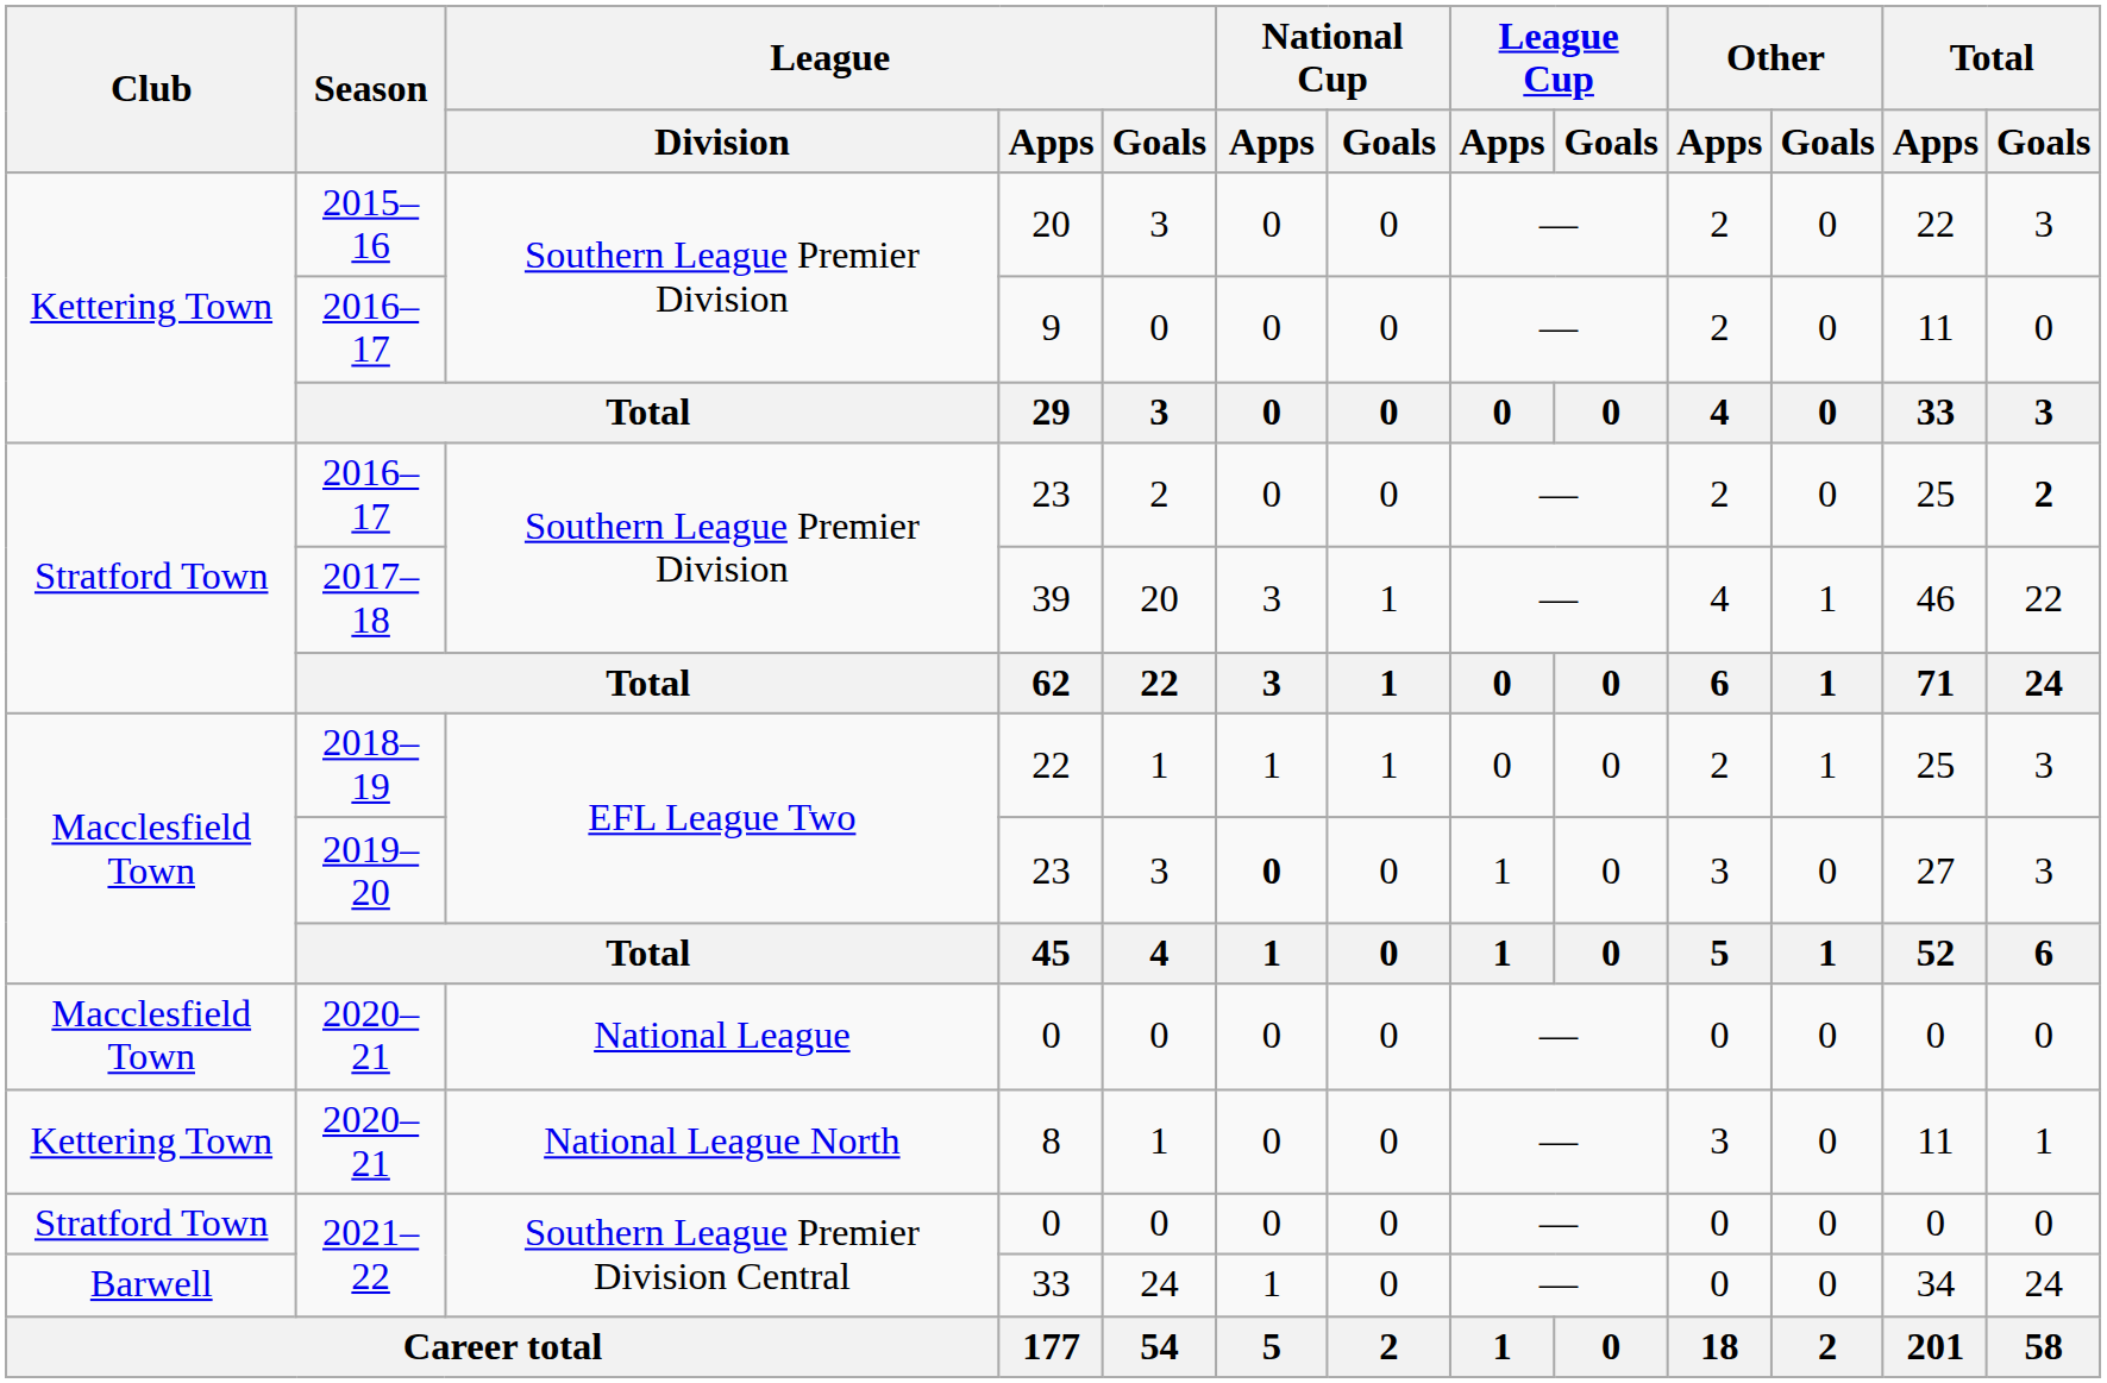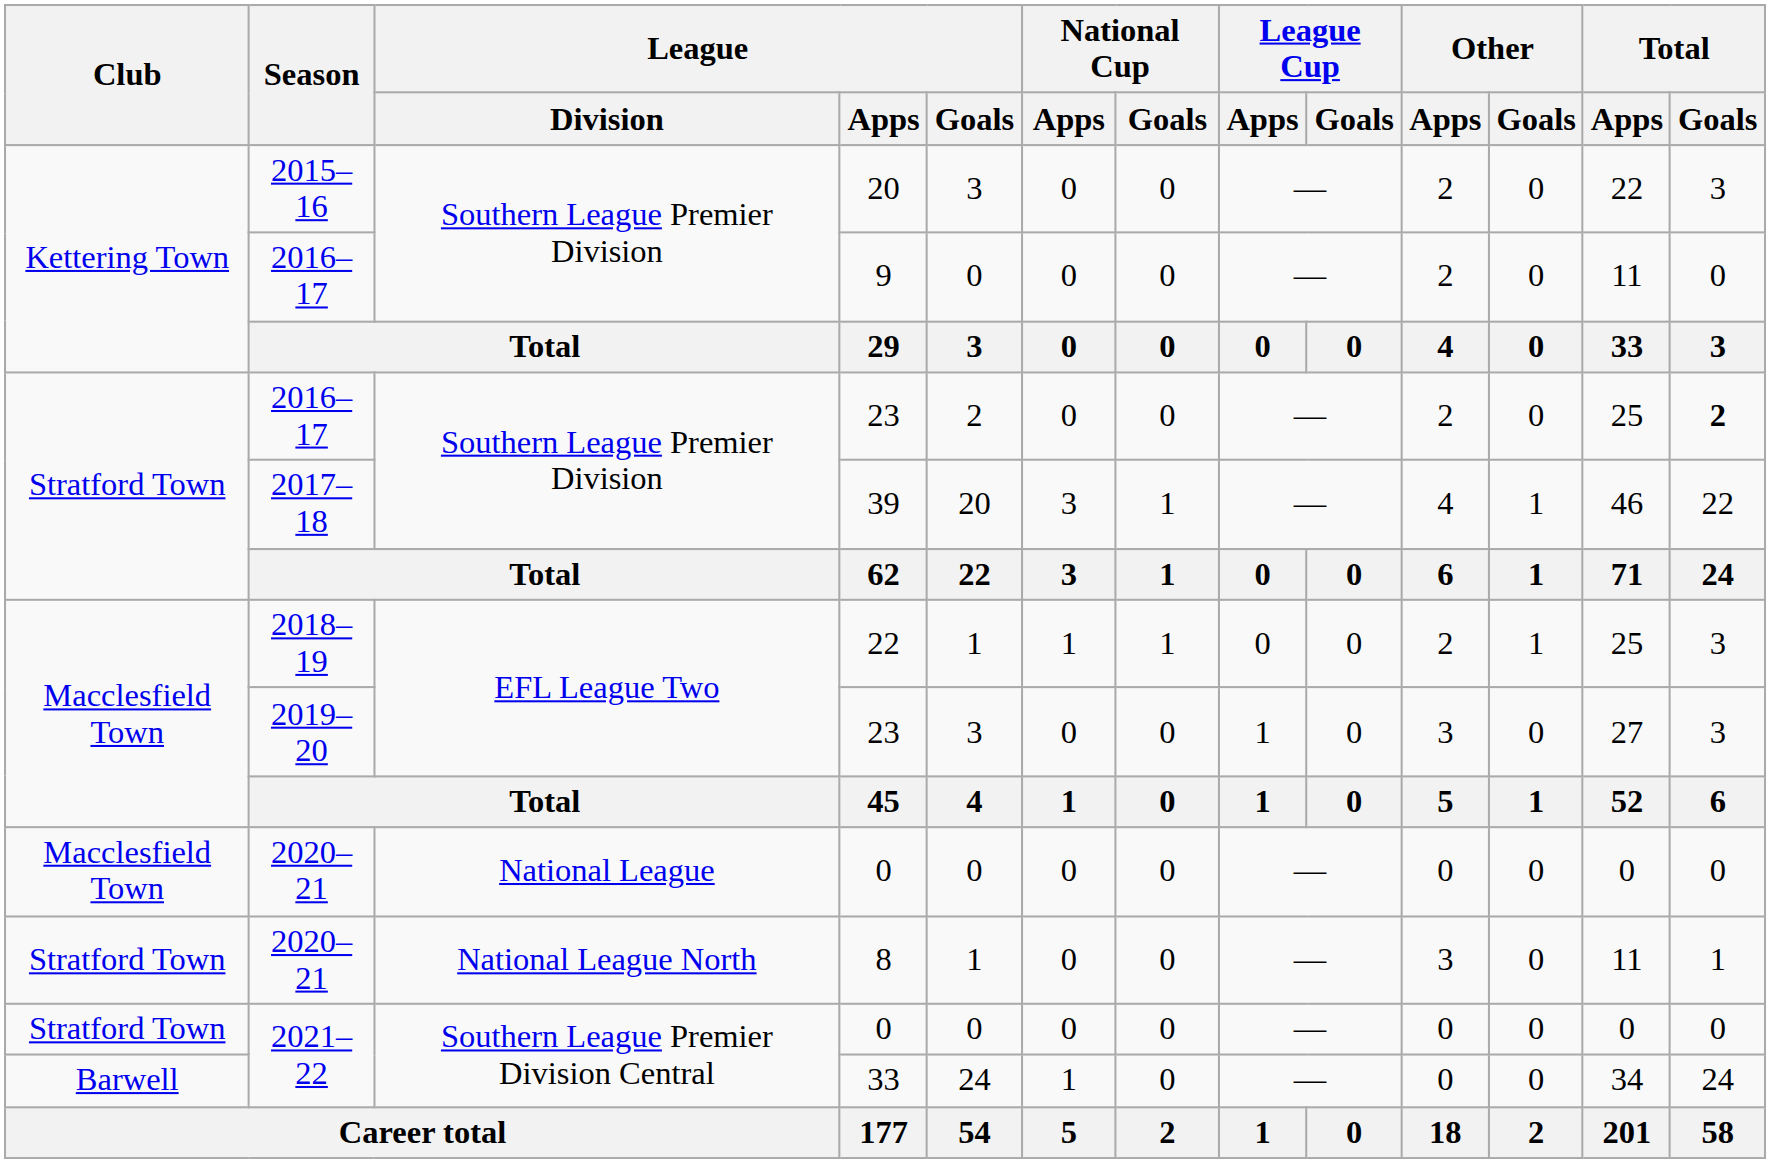 <table class="wikitable" style="text-align:center">
 <tr>
 <th rowspan="2">Club</th>
 <th rowspan="2">Season</th>
 <th colspan="3">League</th>
 <th colspan="2">National Cup</th>
 <th colspan="2"><a href='#'>League Cup</a></th>
 <th colspan="2">Other</th>
 <th colspan="2">Total</th>
 </tr>
 <tr>
 <th>Division</th>
 <th>Apps</th>
 <th>Goals</th>
 <th>Apps</th>
 <th>Goals</th>
 <th>Apps</th>
 <th>Goals</th>
 <th>Apps</th>
 <th>Goals</th>
 <th>Apps</th>
 <th>Goals</th>
 </tr>
 <tr>
 <td rowspan="3"><a href='#'>Kettering Town</a></td>
 <td><a href='#'>2015–16</a></td>
 <td rowspan="2"><a href='#'>Southern League</a> Premier Division</td>
 <td>20</td>
 <td>3</td>
 <td>0</td>
 <td>0</td>
 <td colspan="2">—</td>
 <td>2</td>
 <td>0</td>
 <td>22</td>
 <td>3</td>
 </tr>
 <tr>
 <td><a href='#'>2016–17</a></td>
 <td>9</td>
 <td>0</td>
 <td>0</td>
 <td>0</td>
 <td colspan="2">—</td>
 <td>2</td>
 <td>0</td>
 <td>11</td>
 <td>0</td>
 </tr>
 <tr>
 <th colspan=2>Total</th>
 <th>29</th>
 <th>3</th>
 <th>0</th>
 <th>0</th>
 <th>0</th>
 <th>0</th>
 <th>4</th>
 <th>0</th>
 <th>33</th>
 <th>3</th>
 </tr>
 <tr>
 <td rowspan="3"><a href='#'>Stratford Town</a></td>
 <td><a href='#'>2016–17</a></td>
 <td rowspan="2"><a href='#'>Southern League</a> Premier Division</td>
 <td>23</td>
 <td>2</td>
 <td>0</td>
 <td>0</td>
 <td colspan="2">—</td>
 <td>2</td>
 <td>0</td>
 <td>25</td>
 <td><strong>2</strong></td>
 </tr>
 <tr>
 <td><a href='#'>2017–18</a></td>
 <td>39</td>
 <td>20</td>
 <td>3</td>
 <td>1</td>
 <td colspan="2">—</td>
 <td>4</td>
 <td>1</td>
 <td>46</td>
 <td>22</td>
 </tr>
 <tr>
 <th colspan=2>Total</th>
 <th>62</th>
 <th>22</th>
 <th>3</th>
 <th>1</th>
 <th>0</th>
 <th>0</th>
 <th>6</th>
 <th>1</th>
 <th>71</th>
 <th>24</th>
 </tr>
 <tr>
 <td rowspan="3"><a href='#'>Macclesfield Town</a></td>
 <td><a href='#'>2018–19</a></td>
 <td rowspan="2"><a href='#'>EFL League Two</a></td>
 <td>22</td>
 <td>1</td>
 <td>1</td>
 <td>1</td>
 <td>0</td>
 <td>0</td>
 <td>2</td>
 <td>1</td>
 <td>25</td>
 <td>3</td>
 </tr>
 <tr>
 <td><a href='#'>2019–20</a></td>
 <td>23</td>
 <td>3</td>
-<td><strong>0</strong></td>
+<td>0</td>
 <td>0</td>
 <td>1</td>
 <td>0</td>
 <td>3</td>
 <td>0</td>
 <td>27</td>
 <td>3</td>
 </tr>
 <tr>
 <th colspan=2>Total</th>
 <th>45</th>
 <th>4</th>
 <th>1</th>
 <th>0</th>
 <th>1</th>
 <th>0</th>
 <th>5</th>
 <th>1</th>
 <th>52</th>
 <th>6</th>
 </tr>
 <tr>
 <td><a href='#'>Macclesfield Town</a></td>
 <td><a href='#'>2020–21</a></td>
 <td><a href='#'>National League</a></td>
 <td>0</td>
 <td>0</td>
 <td>0</td>
 <td>0</td>
 <td colspan="2">—</td>
 <td>0</td>
 <td>0</td>
 <td>0</td>
 <td>0</td>
 </tr>
 <tr>
-<td><a href='#'>Kettering Town</a></td>
+<td><a href='#'>Stratford Town</a></td>
 <td><a href='#'>2020–21</a></td>
 <td><a href='#'>National League North</a></td>
 <td>8</td>
 <td>1</td>
 <td>0</td>
 <td>0</td>
 <td colspan="2">—</td>
 <td>3</td>
 <td>0</td>
 <td>11</td>
 <td>1</td>
 </tr>
 <tr>
 <td><a href='#'>Stratford Town</a></td>
 <td rowspan="2"><a href='#'>2021–22</a></td>
 <td rowspan="2"><a href='#'>Southern League</a> Premier Division Central</td>
 <td>0</td>
 <td>0</td>
 <td>0</td>
 <td>0</td>
 <td colspan="2">—</td>
 <td>0</td>
 <td>0</td>
 <td>0</td>
 <td>0</td>
 </tr>
 <tr>
 <td><a href='#'>Barwell</a></td>
 <td>33</td>
 <td>24</td>
 <td>1</td>
 <td>0</td>
 <td colspan="2">—</td>
 <td>0</td>
 <td>0</td>
 <td>34</td>
 <td>24</td>
 </tr>
 <tr>
 <th colspan="3">Career total</th>
 <th>177</th>
 <th>54</th>
 <th>5</th>
 <th>2</th>
 <th>1</th>
 <th>0</th>
 <th>18</th>
 <th>2</th>
 <th>201</th>
 <th>58</th>
 </tr>
 </table>
